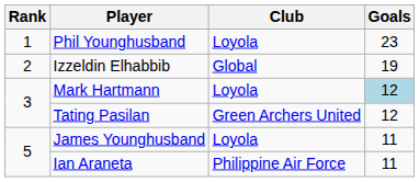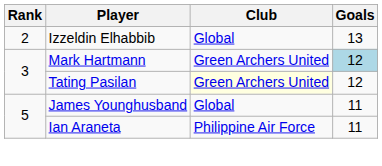 <table class="wikitable">
 <tr>
 <th>Rank</th>
 <th>Player</th>
 <th>Club</th>
 <th>Goals</th>
 </tr>
 <tr>
-<td align=center>1</td>
-<td> <a href='#'>Phil Younghusband</a></td>
-<td><a href='#'>Loyola</a></td>
-<td align=center>23</td>
-</tr>
-<tr>
 <td align=center>2</td>
 <td> Izzeldin Elhabbib</td>
 <td><a href='#'>Global</a></td>
-<td align=center>19</td>
+<td align=center>13</td>
 </tr>
 <tr>
 <td rowspan=2 align=center>3</td>
 <td> <a href='#'>Mark Hartmann</a></td>
-<td><a href='#'>Loyola</a></td>
+<td><a href='#'>Green Archers United</a></td>
 <td align=center style="background: lightblue;">12</td>
 </tr>
 <tr>
 <td> <a href='#'>Tating Pasilan</a></td>
-<td><a href='#'>Green Archers United</a></td>
+<td style="background: lightyellow;"><a href='#'>Green Archers United</a></td>
 <td align=center>12</td>
 </tr>
 <tr>
 <td rowspan=2 align=center>5</td>
 <td> <a href='#'>James Younghusband</a></td>
-<td><a href='#'>Loyola</a></td>
+<td><a href='#'>Global</a></td>
 <td align=center>11</td>
 </tr>
 <tr>
 <td> <a href='#'>Ian Araneta</a></td>
 <td><a href='#'>Philippine Air Force</a></td>
 <td align=center>11</td>
 </tr>
 </table>
